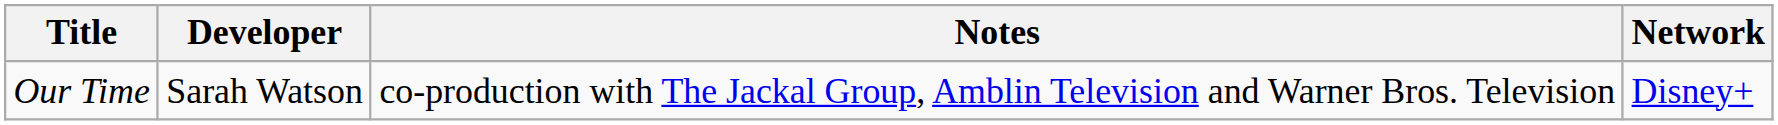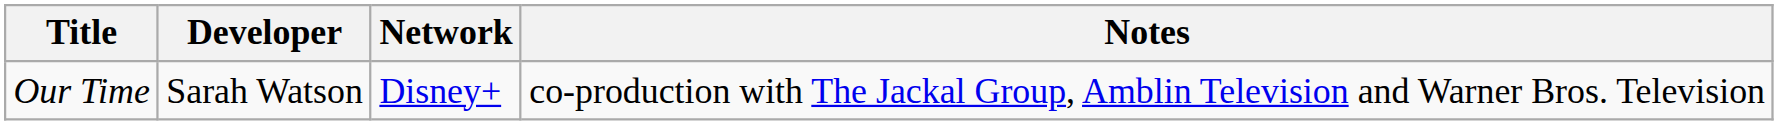 <table class="wikitable sortable">
 <tr>
 <th>Title</th>
 <th>Developer</th>
+<th>Network</th>
 <th>Notes</th>
-<th>Network</th>
 </tr>
 <tr>
 <td><em>Our Time</em></td>
 <td>Sarah Watson</td>
+<td><a href='#'>Disney+</a></td>
 <td>co-production with <a href='#'>The Jackal Group</a>, <a href='#'>Amblin Television</a> and Warner Bros. Television</td>
-<td><a href='#'>Disney+</a></td>
 </tr>
 </table>
